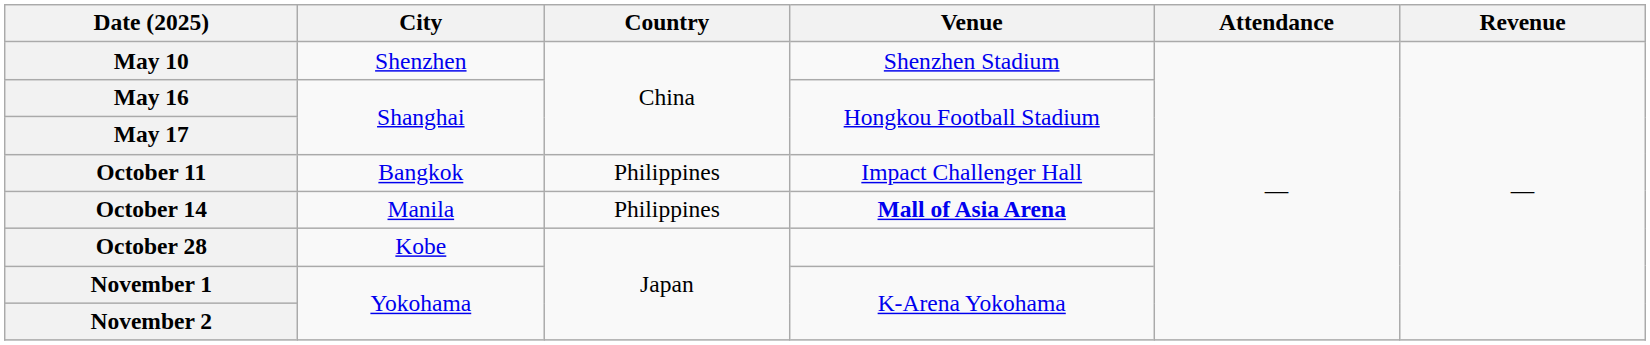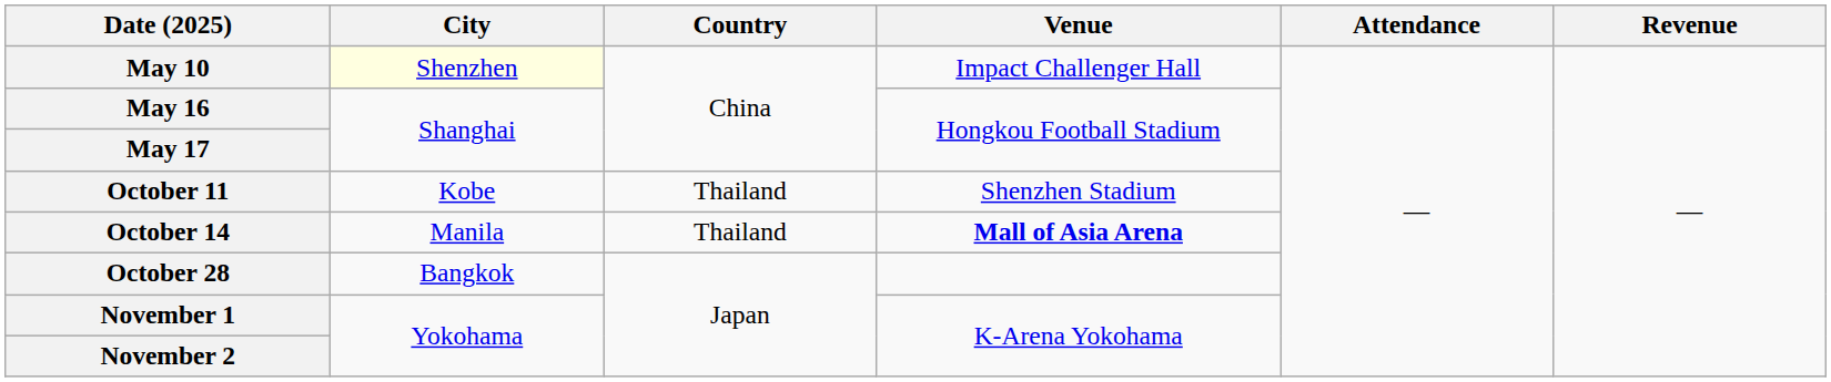 <table class="wikitable plainrowheaders" style="text-align:center;">
 <tr>
 <th scope="col" style="width:12em;">Date (2025)</th>
 <th scope="col" style="width:10em;">City</th>
 <th scope="col" style="width:10em;">Country</th>
 <th scope="col" style="width:15em;">Venue</th>
 <th scope="col" style="width:10em;">Attendance</th>
 <th scope="col" style="width:10em;">Revenue</th>
 </tr>
 <tr>
 <th scope="row" style="text-align:center;">May 10</th>
-<td><a href='#'>Shenzhen</a></td>
+<td style="background: lightyellow;"><a href='#'>Shenzhen</a></td>
 <td rowspan=3>China</td>
-<td><a href='#'>Shenzhen Stadium</a></td>
+<td><a href='#'>Impact Challenger Hall</a></td>
 <td rowspan=8>—</td>
 <td rowspan=8>—</td>
 </tr>
 <tr>
 <th scope="row" style="text-align:center;">May 16</th>
 <td rowspan="2"><a href='#'>Shanghai</a></td>
 <td rowspan="2"><a href='#'>Hongkou Football Stadium</a></td>
 </tr>
 <tr>
 <th scope="row" style="text-align:center;">May 17</th>
 </tr>
 <tr>
 <th scope="row" style="text-align:center;">October 11</th>
-<td><a href='#'>Bangkok</a></td>
-<td>Philippines</td>
-<td><a href='#'>Impact Challenger Hall</a></td>
+<td><a href='#'>Kobe</a></td>
+<td>Thailand</td>
+<td><a href='#'>Shenzhen Stadium</a></td>
 </tr>
 <tr>
 <th scope="row" style="text-align:center;">October 14</th>
 <td><a href='#'>Manila</a></td>
-<td>Philippines</td>
+<td>Thailand</td>
 <td><strong><a href='#'>Mall of Asia Arena</a></strong></td>
 </tr>
 <tr>
 <th scope="row" style="text-align:center;">October 28</th>
-<td><a href='#'>Kobe</a></td>
+<td><a href='#'>Bangkok</a></td>
 <td rowspan="3">Japan</td>
 <td {{ubl></td>
 </tr>
 <tr>
 <th scope="row" style="text-align:center;">November 1</th>
 <td rowspan="2"><a href='#'>Yokohama</a></td>
 <td rowspan="2"><a href='#'>K-Arena Yokohama</a></td>
 </tr>
 <tr>
 <th scope="row" style="text-align:center;">November 2</th>
 </tr>
 </table>
